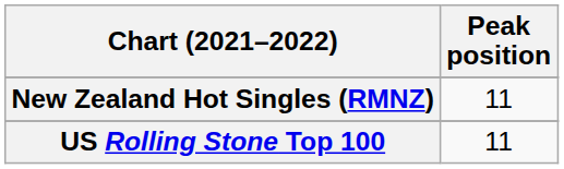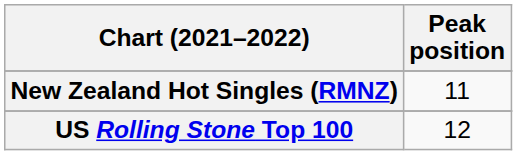 <table class="wikitable sortable plainrowheaders" style="text-align:center">
 <tr>
 <th scope="col">Chart (2021–2022)</th>
 <th scope="col">Peak<br>position</th>
 </tr>
 <tr>
 </tr>
 <tr>
 </tr>
 <tr>
 <th scope="row">New Zealand Hot Singles (<a href='#'>RMNZ</a>)</th>
 <td>11</td>
 </tr>
 <tr>
 </tr>
 <tr>
 </tr>
 <tr>
 </tr>
 <tr>
 </tr>
 <tr>
 </tr>
 <tr>
 </tr>
 <tr>
 </tr>
 <tr>
 </tr>
 <tr>
 </tr>
 <tr>
 <th scope="row">US <a href='#'><em>Rolling Stone</em> Top 100</a></th>
-<td>11</td>
+<td>12</td>
 </tr>
 </table>
